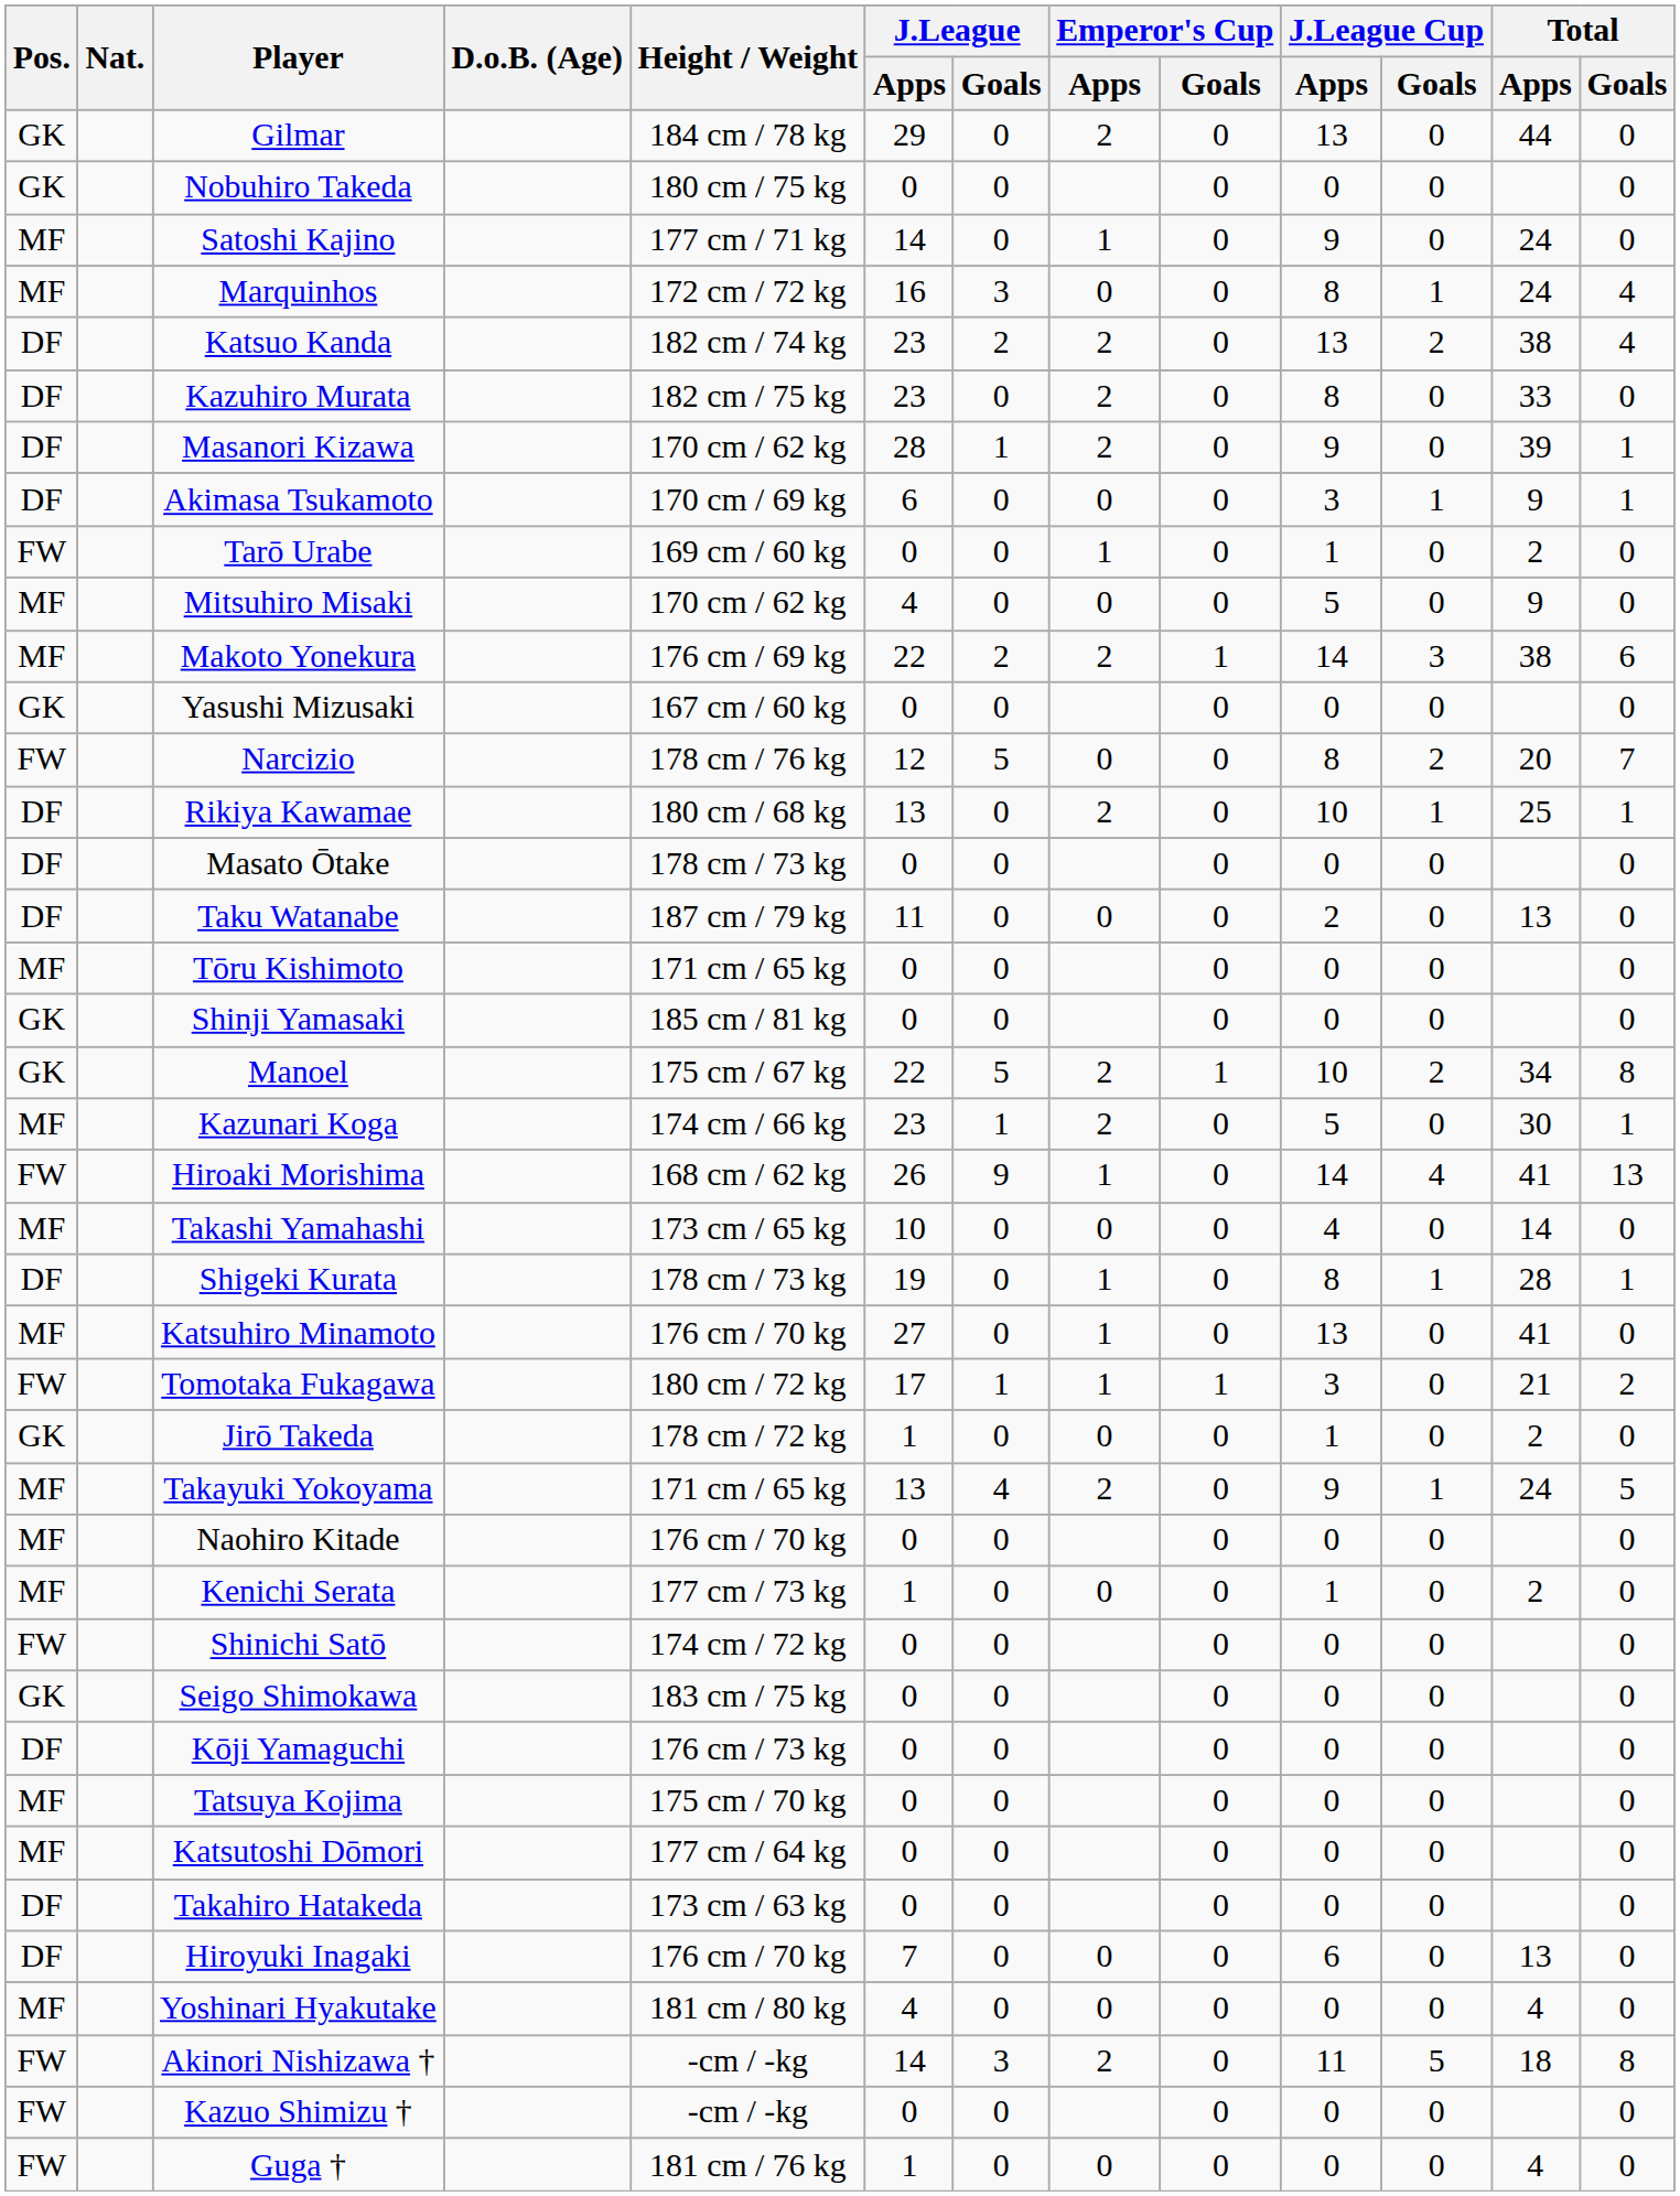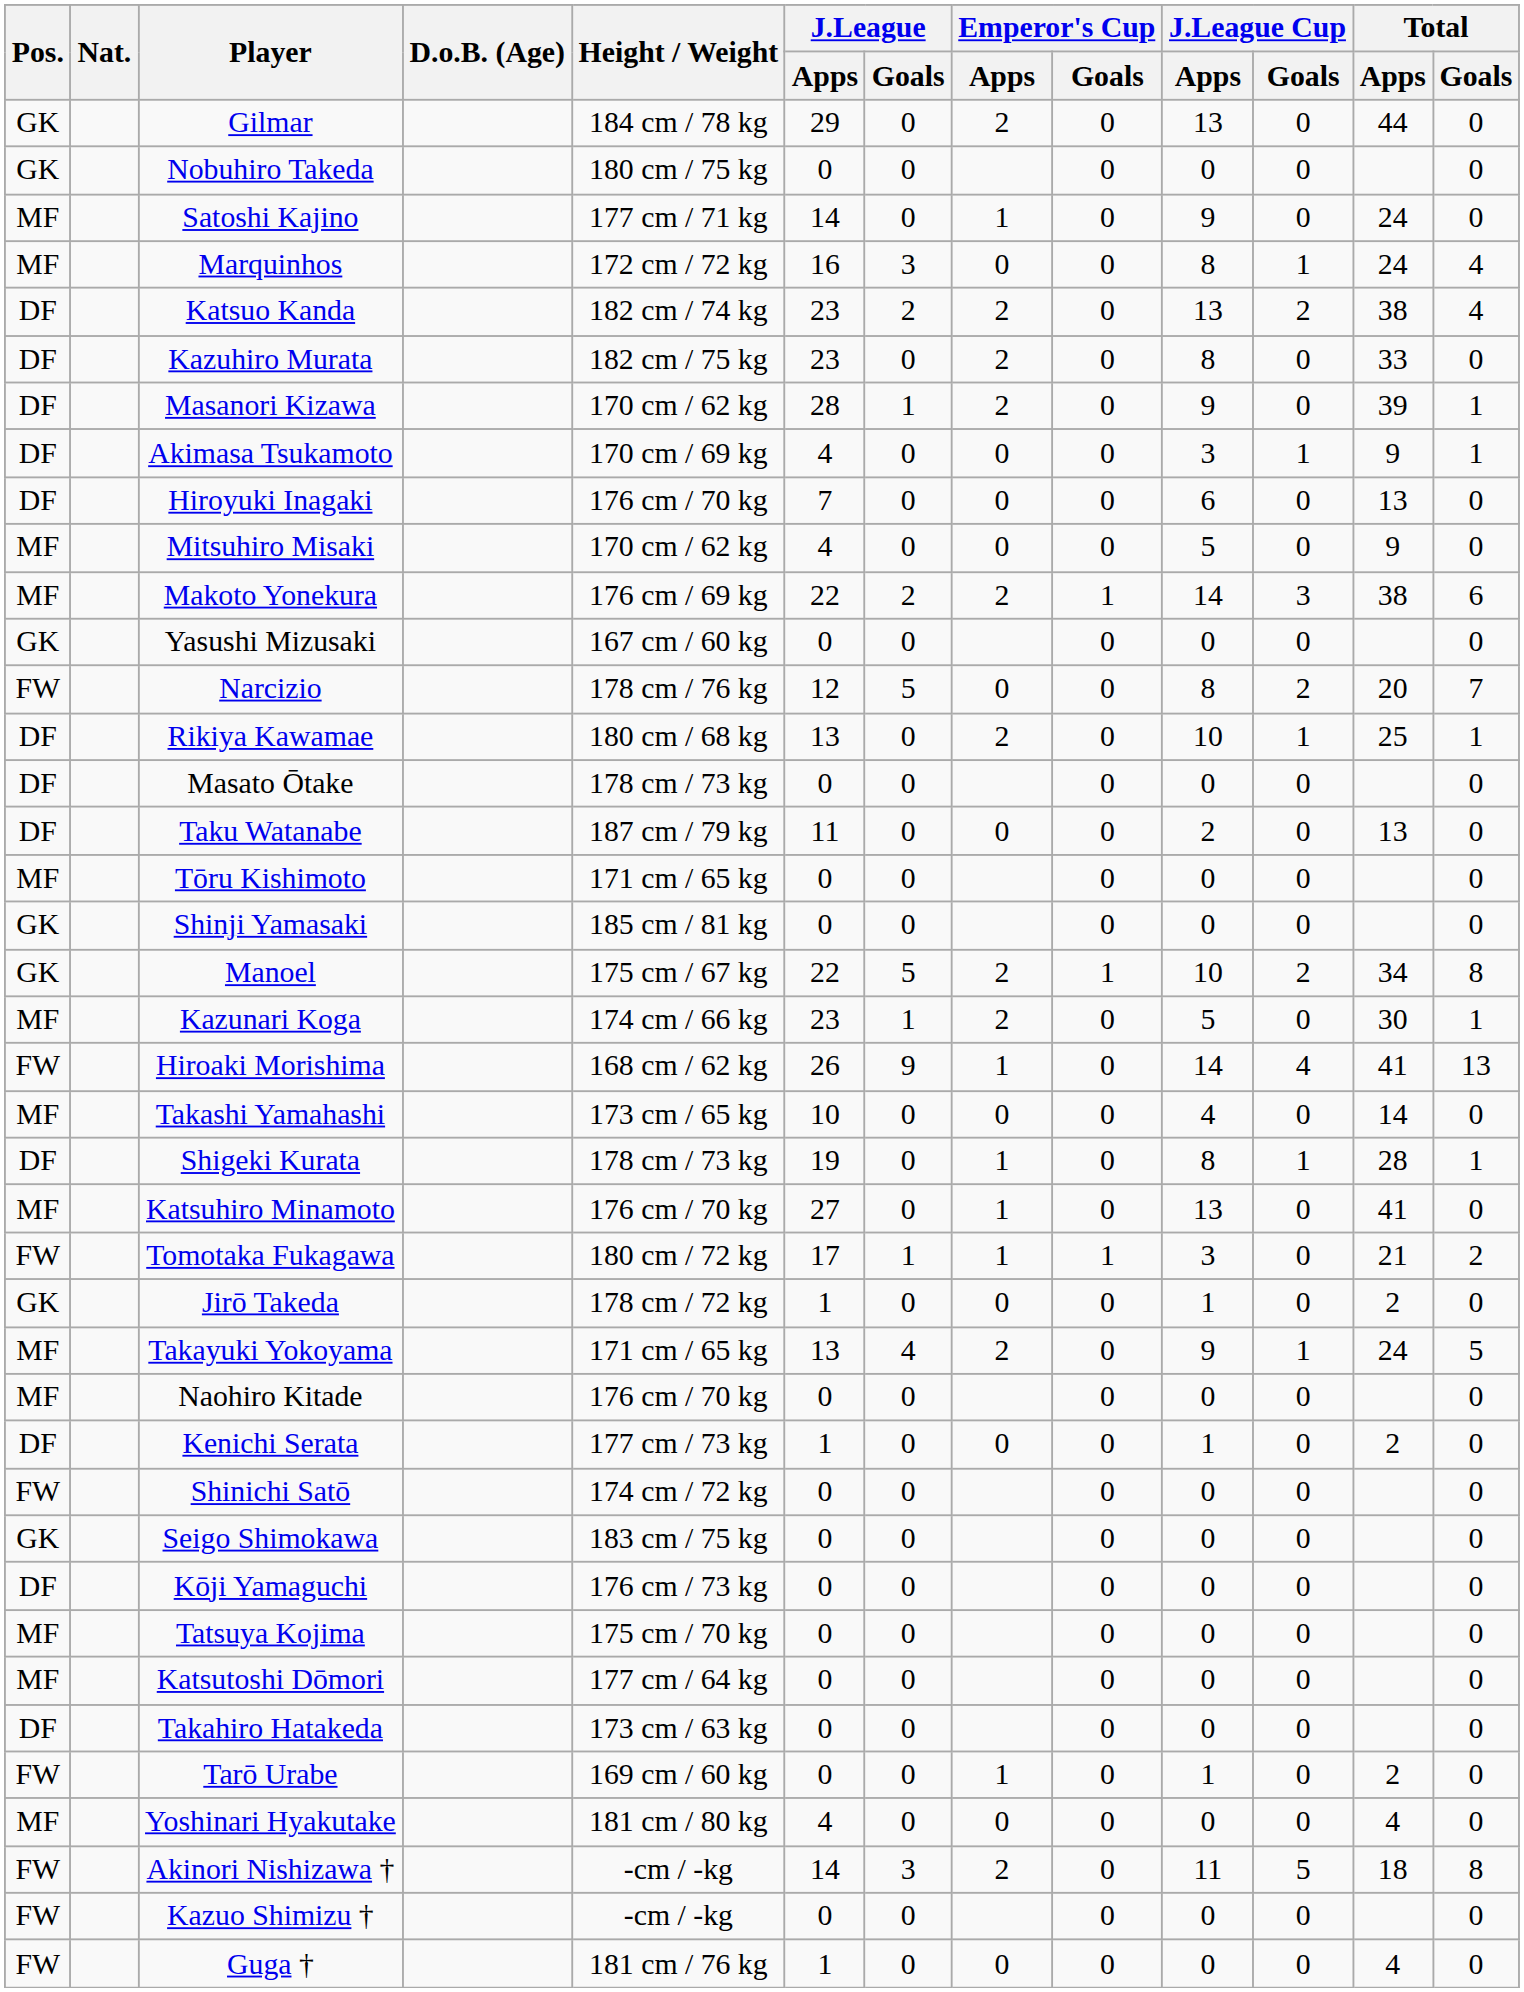 <table class="wikitable" style="text-align:center;">
 <tr>
 <th rowspan="2">Pos.</th>
 <th rowspan="2">Nat.</th>
 <th rowspan="2">Player</th>
 <th rowspan="2">D.o.B. (Age)</th>
 <th rowspan="2">Height / Weight</th>
 <th colspan="2"><a href='#'>J.League</a></th>
 <th colspan="2"><a href='#'>Emperor's Cup</a></th>
 <th colspan="2"><a href='#'>J.League Cup</a></th>
 <th colspan="2">Total</th>
 </tr>
 <tr>
 <th>Apps</th>
 <th>Goals</th>
 <th>Apps</th>
 <th>Goals</th>
 <th>Apps</th>
 <th>Goals</th>
 <th>Apps</th>
 <th>Goals</th>
 </tr>
 <tr>
 <td>GK</td>
 <td></td>
 <td><a href='#'>Gilmar</a></td>
 <td></td>
 <td>184 cm / 78 kg</td>
 <td>29</td>
 <td>0</td>
 <td>2</td>
 <td>0</td>
 <td>13</td>
 <td>0</td>
 <td>44</td>
 <td>0</td>
 </tr>
 <tr>
 <td>GK</td>
 <td></td>
 <td><a href='#'>Nobuhiro Takeda</a></td>
 <td></td>
 <td>180 cm / 75 kg</td>
 <td>0</td>
 <td>0</td>
 <td></td>
 <td>0</td>
 <td>0</td>
 <td>0</td>
 <td></td>
 <td>0</td>
 </tr>
 <tr>
 <td>MF</td>
 <td></td>
 <td><a href='#'>Satoshi Kajino</a></td>
 <td></td>
 <td>177 cm / 71 kg</td>
 <td>14</td>
 <td>0</td>
 <td>1</td>
 <td>0</td>
 <td>9</td>
 <td>0</td>
 <td>24</td>
 <td>0</td>
 </tr>
 <tr>
 <td>MF</td>
 <td></td>
 <td><a href='#'>Marquinhos</a></td>
 <td></td>
 <td>172 cm / 72 kg</td>
 <td>16</td>
 <td>3</td>
 <td>0</td>
 <td>0</td>
 <td>8</td>
 <td>1</td>
 <td>24</td>
 <td>4</td>
 </tr>
 <tr>
 <td>DF</td>
 <td></td>
 <td><a href='#'>Katsuo Kanda</a></td>
 <td></td>
 <td>182 cm / 74 kg</td>
 <td>23</td>
 <td>2</td>
 <td>2</td>
 <td>0</td>
 <td>13</td>
 <td>2</td>
 <td>38</td>
 <td>4</td>
 </tr>
 <tr>
 <td>DF</td>
 <td></td>
 <td><a href='#'>Kazuhiro Murata</a></td>
 <td></td>
 <td>182 cm / 75 kg</td>
 <td>23</td>
 <td>0</td>
 <td>2</td>
 <td>0</td>
 <td>8</td>
 <td>0</td>
 <td>33</td>
 <td>0</td>
 </tr>
 <tr>
 <td>DF</td>
 <td></td>
 <td><a href='#'>Masanori Kizawa</a></td>
 <td></td>
 <td>170 cm / 62 kg</td>
 <td>28</td>
 <td>1</td>
 <td>2</td>
 <td>0</td>
 <td>9</td>
 <td>0</td>
 <td>39</td>
 <td>1</td>
 </tr>
 <tr>
 <td>DF</td>
 <td></td>
 <td><a href='#'>Akimasa Tsukamoto</a></td>
 <td></td>
 <td>170 cm / 69 kg</td>
-<td>6</td>
+<td>4</td>
 <td>0</td>
 <td>0</td>
 <td>0</td>
 <td>3</td>
 <td>1</td>
 <td>9</td>
 <td>1</td>
 </tr>
 <tr>
-<td>FW</td>
+<td>DF</td>
 <td></td>
-<td><a href='#'>Tarō Urabe</a></td>
+<td><a href='#'>Hiroyuki Inagaki</a></td>
 <td></td>
-<td>169 cm / 60 kg</td>
+<td>176 cm / 70 kg</td>
+<td>7</td>
 <td>0</td>
 <td>0</td>
-<td>1</td>
 <td>0</td>
-<td>1</td>
+<td>6</td>
 <td>0</td>
-<td>2</td>
+<td>13</td>
 <td>0</td>
 </tr>
 <tr>
 <td>MF</td>
 <td></td>
 <td><a href='#'>Mitsuhiro Misaki</a></td>
 <td></td>
 <td>170 cm / 62 kg</td>
 <td>4</td>
 <td>0</td>
 <td>0</td>
 <td>0</td>
 <td>5</td>
 <td>0</td>
 <td>9</td>
 <td>0</td>
 </tr>
 <tr>
 <td>MF</td>
 <td></td>
 <td><a href='#'>Makoto Yonekura</a></td>
 <td></td>
 <td>176 cm / 69 kg</td>
 <td>22</td>
 <td>2</td>
 <td>2</td>
 <td>1</td>
 <td>14</td>
 <td>3</td>
 <td>38</td>
 <td>6</td>
 </tr>
 <tr>
 <td>GK</td>
 <td></td>
 <td>Yasushi Mizusaki</td>
 <td></td>
 <td>167 cm / 60 kg</td>
 <td>0</td>
 <td>0</td>
 <td></td>
 <td>0</td>
 <td>0</td>
 <td>0</td>
 <td></td>
 <td>0</td>
 </tr>
 <tr>
 <td>FW</td>
 <td></td>
 <td><a href='#'>Narcizio</a></td>
 <td></td>
 <td>178 cm / 76 kg</td>
 <td>12</td>
 <td>5</td>
 <td>0</td>
 <td>0</td>
 <td>8</td>
 <td>2</td>
 <td>20</td>
 <td>7</td>
 </tr>
 <tr>
 <td>DF</td>
 <td></td>
 <td><a href='#'>Rikiya Kawamae</a></td>
 <td></td>
 <td>180 cm / 68 kg</td>
 <td>13</td>
 <td>0</td>
 <td>2</td>
 <td>0</td>
 <td>10</td>
 <td>1</td>
 <td>25</td>
 <td>1</td>
 </tr>
 <tr>
 <td>DF</td>
 <td></td>
 <td>Masato Ōtake</td>
 <td></td>
 <td>178 cm / 73 kg</td>
 <td>0</td>
 <td>0</td>
 <td></td>
 <td>0</td>
 <td>0</td>
 <td>0</td>
 <td></td>
 <td>0</td>
 </tr>
 <tr>
 <td>DF</td>
 <td></td>
 <td><a href='#'>Taku Watanabe</a></td>
 <td></td>
 <td>187 cm / 79 kg</td>
 <td>11</td>
 <td>0</td>
 <td>0</td>
 <td>0</td>
 <td>2</td>
 <td>0</td>
 <td>13</td>
 <td>0</td>
 </tr>
 <tr>
 <td>MF</td>
 <td></td>
 <td><a href='#'>Tōru Kishimoto</a></td>
 <td></td>
 <td>171 cm / 65 kg</td>
 <td>0</td>
 <td>0</td>
 <td></td>
 <td>0</td>
 <td>0</td>
 <td>0</td>
 <td></td>
 <td>0</td>
 </tr>
 <tr>
 <td>GK</td>
 <td></td>
 <td><a href='#'>Shinji Yamasaki</a></td>
 <td></td>
 <td>185 cm / 81 kg</td>
 <td>0</td>
 <td>0</td>
 <td></td>
 <td>0</td>
 <td>0</td>
 <td>0</td>
 <td></td>
 <td>0</td>
 </tr>
 <tr>
 <td>GK</td>
 <td></td>
 <td><a href='#'>Manoel</a></td>
 <td></td>
 <td>175 cm / 67 kg</td>
 <td>22</td>
 <td>5</td>
 <td>2</td>
 <td>1</td>
 <td>10</td>
 <td>2</td>
 <td>34</td>
 <td>8</td>
 </tr>
 <tr>
 <td>MF</td>
 <td></td>
 <td><a href='#'>Kazunari Koga</a></td>
 <td></td>
 <td>174 cm / 66 kg</td>
 <td>23</td>
 <td>1</td>
 <td>2</td>
 <td>0</td>
 <td>5</td>
 <td>0</td>
 <td>30</td>
 <td>1</td>
 </tr>
 <tr>
 <td>FW</td>
 <td></td>
 <td><a href='#'>Hiroaki Morishima</a></td>
 <td></td>
 <td>168 cm / 62 kg</td>
 <td>26</td>
 <td>9</td>
 <td>1</td>
 <td>0</td>
 <td>14</td>
 <td>4</td>
 <td>41</td>
 <td>13</td>
 </tr>
 <tr>
 <td>MF</td>
 <td></td>
 <td><a href='#'>Takashi Yamahashi</a></td>
 <td></td>
 <td>173 cm / 65 kg</td>
 <td>10</td>
 <td>0</td>
 <td>0</td>
 <td>0</td>
 <td>4</td>
 <td>0</td>
 <td>14</td>
 <td>0</td>
 </tr>
 <tr>
 <td>DF</td>
 <td></td>
 <td><a href='#'>Shigeki Kurata</a></td>
 <td></td>
 <td>178 cm / 73 kg</td>
 <td>19</td>
 <td>0</td>
 <td>1</td>
 <td>0</td>
 <td>8</td>
 <td>1</td>
 <td>28</td>
 <td>1</td>
 </tr>
 <tr>
 <td>MF</td>
 <td></td>
 <td><a href='#'>Katsuhiro Minamoto</a></td>
 <td></td>
 <td>176 cm / 70 kg</td>
 <td>27</td>
 <td>0</td>
 <td>1</td>
 <td>0</td>
 <td>13</td>
 <td>0</td>
 <td>41</td>
 <td>0</td>
 </tr>
 <tr>
 <td>FW</td>
 <td></td>
 <td><a href='#'>Tomotaka Fukagawa</a></td>
 <td></td>
 <td>180 cm / 72 kg</td>
 <td>17</td>
 <td>1</td>
 <td>1</td>
 <td>1</td>
 <td>3</td>
 <td>0</td>
 <td>21</td>
 <td>2</td>
 </tr>
 <tr>
 <td>GK</td>
 <td></td>
 <td><a href='#'>Jirō Takeda</a></td>
 <td></td>
 <td>178 cm / 72 kg</td>
 <td>1</td>
 <td>0</td>
 <td>0</td>
 <td>0</td>
 <td>1</td>
 <td>0</td>
 <td>2</td>
 <td>0</td>
 </tr>
 <tr>
 <td>MF</td>
 <td></td>
 <td><a href='#'>Takayuki Yokoyama</a></td>
 <td></td>
 <td>171 cm / 65 kg</td>
 <td>13</td>
 <td>4</td>
 <td>2</td>
 <td>0</td>
 <td>9</td>
 <td>1</td>
 <td>24</td>
 <td>5</td>
 </tr>
 <tr>
 <td>MF</td>
 <td></td>
 <td>Naohiro Kitade</td>
 <td></td>
 <td>176 cm / 70 kg</td>
 <td>0</td>
 <td>0</td>
 <td></td>
 <td>0</td>
 <td>0</td>
 <td>0</td>
 <td></td>
 <td>0</td>
 </tr>
 <tr>
-<td>MF</td>
+<td>DF</td>
 <td></td>
 <td><a href='#'>Kenichi Serata</a></td>
 <td></td>
 <td>177 cm / 73 kg</td>
 <td>1</td>
 <td>0</td>
 <td>0</td>
 <td>0</td>
 <td>1</td>
 <td>0</td>
 <td>2</td>
 <td>0</td>
 </tr>
 <tr>
 <td>FW</td>
 <td></td>
 <td><a href='#'>Shinichi Satō</a></td>
 <td></td>
 <td>174 cm / 72 kg</td>
 <td>0</td>
 <td>0</td>
 <td></td>
 <td>0</td>
 <td>0</td>
 <td>0</td>
 <td></td>
 <td>0</td>
 </tr>
 <tr>
 <td>GK</td>
 <td></td>
 <td><a href='#'>Seigo Shimokawa</a></td>
 <td></td>
 <td>183 cm / 75 kg</td>
 <td>0</td>
 <td>0</td>
 <td></td>
 <td>0</td>
 <td>0</td>
 <td>0</td>
 <td></td>
 <td>0</td>
 </tr>
 <tr>
 <td>DF</td>
 <td></td>
 <td><a href='#'>Kōji Yamaguchi</a></td>
 <td></td>
 <td>176 cm / 73 kg</td>
 <td>0</td>
 <td>0</td>
 <td></td>
 <td>0</td>
 <td>0</td>
 <td>0</td>
 <td></td>
 <td>0</td>
 </tr>
 <tr>
 <td>MF</td>
 <td></td>
 <td><a href='#'>Tatsuya Kojima</a></td>
 <td></td>
 <td>175 cm / 70 kg</td>
 <td>0</td>
 <td>0</td>
 <td></td>
 <td>0</td>
 <td>0</td>
 <td>0</td>
 <td></td>
 <td>0</td>
 </tr>
 <tr>
 <td>MF</td>
 <td></td>
 <td><a href='#'>Katsutoshi Dōmori</a></td>
 <td></td>
 <td>177 cm / 64 kg</td>
 <td>0</td>
 <td>0</td>
 <td></td>
 <td>0</td>
 <td>0</td>
 <td>0</td>
 <td></td>
 <td>0</td>
 </tr>
 <tr>
 <td>DF</td>
 <td></td>
 <td><a href='#'>Takahiro Hatakeda</a></td>
 <td></td>
 <td>173 cm / 63 kg</td>
 <td>0</td>
 <td>0</td>
 <td></td>
 <td>0</td>
 <td>0</td>
 <td>0</td>
 <td></td>
 <td>0</td>
 </tr>
 <tr>
-<td>DF</td>
+<td>FW</td>
 <td></td>
-<td><a href='#'>Hiroyuki Inagaki</a></td>
+<td><a href='#'>Tarō Urabe</a></td>
 <td></td>
-<td>176 cm / 70 kg</td>
-<td>7</td>
+<td>169 cm / 60 kg</td>
 <td>0</td>
 <td>0</td>
+<td>1</td>
 <td>0</td>
-<td>6</td>
+<td>1</td>
 <td>0</td>
-<td>13</td>
+<td>2</td>
 <td>0</td>
 </tr>
 <tr>
 <td>MF</td>
 <td></td>
 <td><a href='#'>Yoshinari Hyakutake</a></td>
 <td></td>
 <td>181 cm / 80 kg</td>
 <td>4</td>
 <td>0</td>
 <td>0</td>
 <td>0</td>
 <td>0</td>
 <td>0</td>
 <td>4</td>
 <td>0</td>
 </tr>
 <tr>
 <td>FW</td>
 <td></td>
 <td><a href='#'>Akinori Nishizawa</a> †</td>
 <td></td>
 <td>-cm / -kg</td>
 <td>14</td>
 <td>3</td>
 <td>2</td>
 <td>0</td>
 <td>11</td>
 <td>5</td>
 <td>18</td>
 <td>8</td>
 </tr>
 <tr>
 <td>FW</td>
 <td></td>
 <td><a href='#'>Kazuo Shimizu</a> †</td>
 <td></td>
 <td>-cm / -kg</td>
 <td>0</td>
 <td>0</td>
 <td></td>
 <td>0</td>
 <td>0</td>
 <td>0</td>
 <td></td>
 <td>0</td>
 </tr>
 <tr>
 <td>FW</td>
 <td></td>
 <td><a href='#'>Guga</a> †</td>
 <td></td>
 <td>181 cm / 76 kg</td>
 <td>1</td>
 <td>0</td>
 <td>0</td>
 <td>0</td>
 <td>0</td>
 <td>0</td>
 <td>4</td>
 <td>0</td>
 </tr>
 </table>
